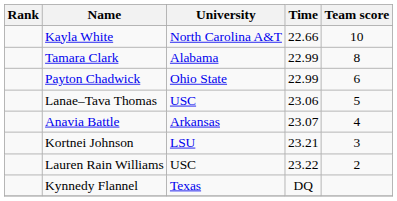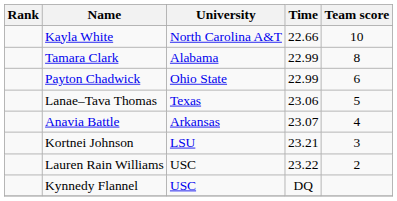 <table class="wikitable sortable" style="text-align:center">
 <tr>
 <th>Rank</th>
 <th>Name</th>
 <th>University</th>
 <th>Time</th>
 <th>Team score</th>
 </tr>
 <tr>
 <td></td>
 <td align=left><a href='#'>Kayla White</a></td>
 <td align="left"><a href='#'>North Carolina A&T</a></td>
 <td>22.66</td>
 <td>10</td>
 </tr>
 <tr>
 <td></td>
 <td align=left><a href='#'>Tamara Clark</a></td>
 <td align="left"><a href='#'>Alabama</a></td>
 <td>22.99</td>
 <td>8</td>
 </tr>
 <tr>
 <td></td>
 <td align=left><a href='#'>Payton Chadwick</a></td>
 <td align="left"><a href='#'>Ohio State</a></td>
 <td>22.99</td>
 <td>6</td>
 </tr>
 <tr>
 <td></td>
 <td align=left>Lanae–Tava Thomas</td>
-<td align=left><a href='#'>USC</a></td>
+<td align=left><a href='#'>Texas</a></td>
 <td>23.06</td>
 <td>5</td>
 </tr>
 <tr>
 <td></td>
 <td align=left><a href='#'>Anavia Battle</a></td>
 <td align="left"><a href='#'>Arkansas</a></td>
 <td>23.07</td>
 <td>4</td>
 </tr>
 <tr>
 <td></td>
 <td align=left>Kortnei Johnson</td>
 <td align=left><a href='#'>LSU</a></td>
 <td>23.21</td>
 <td>3</td>
 </tr>
 <tr>
 <td></td>
 <td align=left>Lauren Rain Williams</td>
 <td align=left>USC</td>
 <td>23.22</td>
 <td>2</td>
 </tr>
 <tr>
 <td></td>
 <td align=left>Kynnedy Flannel</td>
-<td align=left><a href='#'>Texas</a></td>
+<td align=left><a href='#'>USC</a></td>
 <td>DQ</td>
 <td></td>
 </tr>
 <tr>
 </tr>
 </table>
